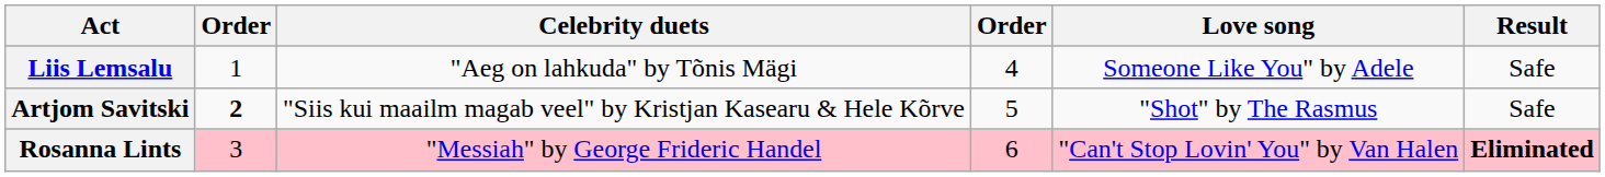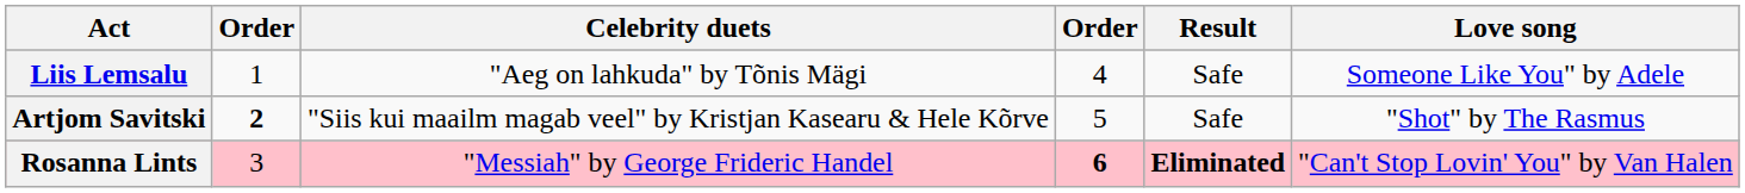 <table class="wikitable plainrowheaders" style="text-align:center;">
 <tr>
 <th scope="col">Act</th>
 <th scope="col">Order</th>
 <th scope="col">Celebrity duets</th>
 <th scope="col">Order</th>
+<th scope="col">Result</th>
 <th scope="col">Love song</th>
-<th scope="col">Result</th>
 </tr>
 <tr>
 <th scope="row"><a href='#'>Liis Lemsalu</a></th>
 <td>1</td>
 <td>"Aeg on lahkuda" by Tõnis Mägi</td>
 <td>4</td>
+<td>Safe</td>
 <td><a href='#'>Someone Like You</a>" by <a href='#'>Adele</a></td>
-<td>Safe</td>
 </tr>
 <tr>
 <th scope="row">Artjom Savitski</th>
 <td><strong>2</strong></td>
 <td>"Siis kui maailm magab veel" by Kristjan Kasearu & Hele Kõrve</td>
 <td>5</td>
+<td>Safe</td>
 <td>"<a href='#'>Shot</a>" by <a href='#'>The Rasmus</a></td>
-<td>Safe</td>
 </tr>
 <tr style="background:pink;">
 <th scope="row"><strong>Rosanna Lints</strong></th>
 <td>3</td>
 <td>"<a href='#'>Messiah</a>" by <a href='#'>George Frideric Handel</a></td>
-<td>6</td>
+<td><strong>6</strong></td>
+<td><strong>Eliminated</strong></td>
 <td>"<a href='#'>Can't Stop Lovin' You</a>" by <a href='#'>Van Halen</a></td>
-<td><strong>Eliminated</strong></td>
 </tr>
 </table>
